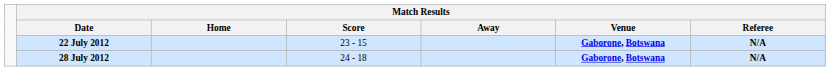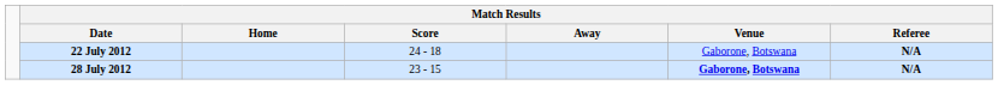 <table class="wikitable" style="font-size:90%; width: 100%; text-align: center;">
 <tr>
 <td width=1% rowspan=25></td>
 <th colspan=6>Match Results</th>
 </tr>
 <tr>
 <th width=11%>Date</th>
 <th width=11%>Home</th>
 <th width=11%>Score</th>
 <th width=11%>Away</th>
 <th width=11%>Venue</th>
 <th width=11%>Referee</th>
 </tr>
 <tr style="background: #D0E6FF;">
 <td><strong>22 July 2012</strong></td>
 <td></td>
+<td>24 - 18</td>
+<td></td>
+<td><a href='#'>Gaborone</a>, <a href='#'>Botswana</a></td>
+<td><strong>N/A</strong></td>
+</tr>
+<tr style="background: #D0E6FF;">
+<td><strong>28 July 2012</strong></td>
+<td></td>
 <td>23 - 15</td>
 <td></td>
 <td><strong><a href='#'>Gaborone</a>, <a href='#'>Botswana</a></strong></td>
 <td><strong>N/A</strong></td>
 </tr>
-<tr style="background: #D0E6FF;">
-<td><strong>28 July 2012</strong></td>
-<td></td>
-<td>24 - 18</td>
-<td></td>
-<td><strong><a href='#'>Gaborone</a>, <a href='#'>Botswana</a></strong></td>
-<td><strong>N/A</strong></td>
-</tr>
 </table>
